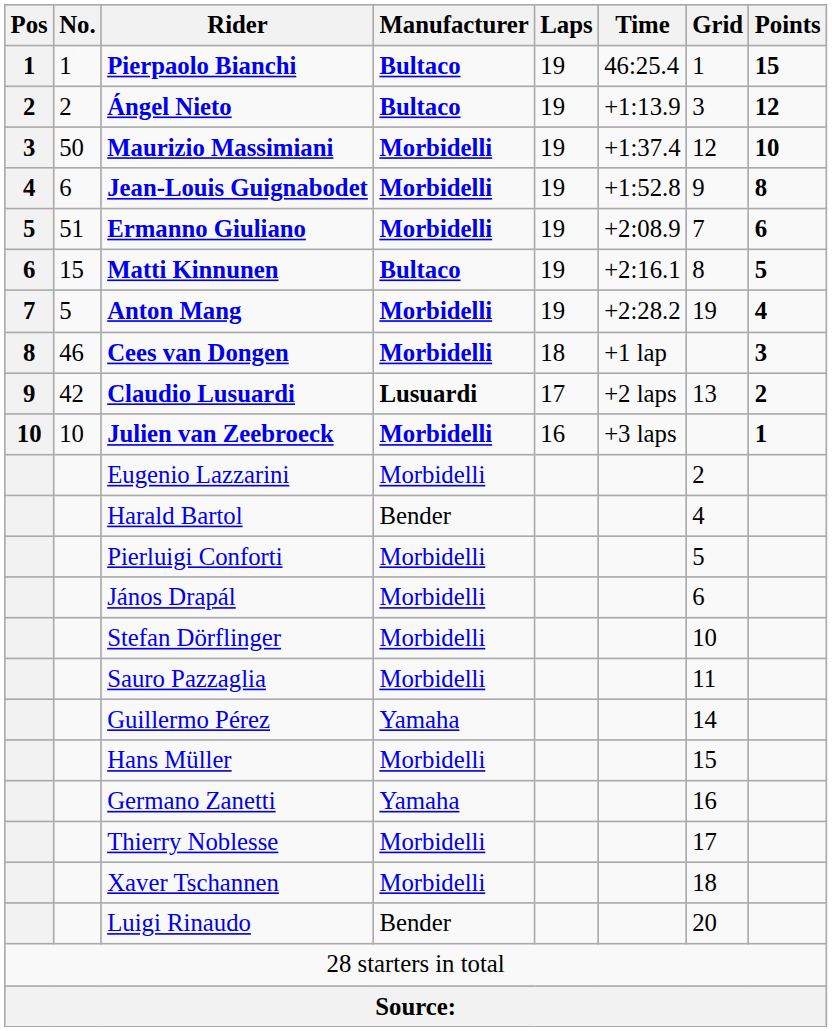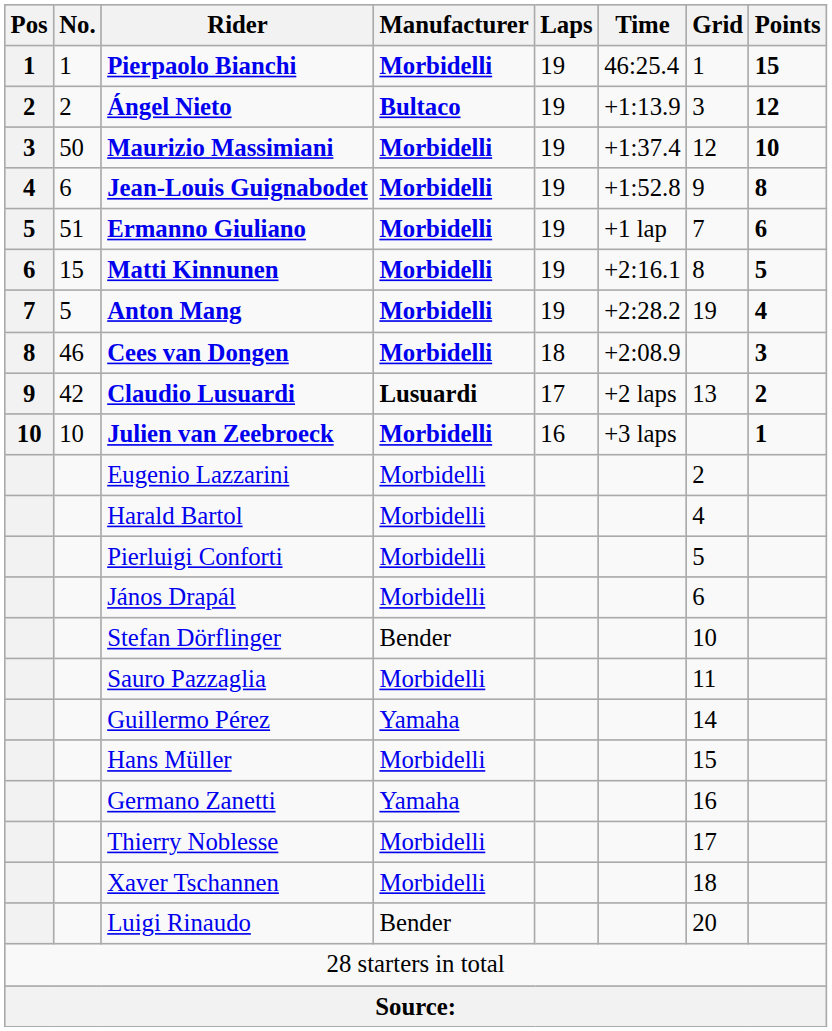 <table class="wikitable" style="font-size: 95%;">
 <tr>
 <th>Pos</th>
 <th>No.</th>
 <th>Rider</th>
 <th>Manufacturer</th>
 <th>Laps</th>
 <th>Time</th>
 <th>Grid</th>
 <th>Points</th>
 </tr>
 <tr>
 <th>1</th>
 <td>1</td>
 <td> <strong><a href='#'>Pierpaolo Bianchi</a></strong></td>
-<td><strong><a href='#'>Bultaco</a></strong></td>
+<td><strong><a href='#'>Morbidelli</a></strong></td>
 <td>19</td>
 <td>46:25.4</td>
 <td>1</td>
 <td><strong>15</strong></td>
 </tr>
 <tr>
 <th>2</th>
 <td>2</td>
 <td> <strong><a href='#'>Ángel Nieto</a></strong></td>
 <td><strong><a href='#'>Bultaco</a></strong></td>
 <td>19</td>
 <td>+1:13.9</td>
 <td>3</td>
 <td><strong>12</strong></td>
 </tr>
 <tr>
 <th>3</th>
 <td>50</td>
 <td> <strong><a href='#'>Maurizio Massimiani</a></strong></td>
 <td><strong><a href='#'>Morbidelli</a></strong></td>
 <td>19</td>
 <td>+1:37.4</td>
 <td>12</td>
 <td><strong>10</strong></td>
 </tr>
 <tr>
 <th>4</th>
 <td>6</td>
 <td> <strong><a href='#'>Jean-Louis Guignabodet</a></strong></td>
 <td><strong><a href='#'>Morbidelli</a></strong></td>
 <td>19</td>
 <td>+1:52.8</td>
 <td>9</td>
 <td><strong>8</strong></td>
 </tr>
 <tr>
 <th>5</th>
 <td>51</td>
 <td> <strong><a href='#'>Ermanno Giuliano</a></strong></td>
 <td><strong><a href='#'>Morbidelli</a></strong></td>
 <td>19</td>
-<td>+2:08.9</td>
+<td>+1 lap</td>
 <td>7</td>
 <td><strong>6</strong></td>
 </tr>
 <tr>
 <th>6</th>
 <td>15</td>
 <td> <strong><a href='#'>Matti Kinnunen</a></strong></td>
-<td><strong><a href='#'>Bultaco</a></strong></td>
+<td><strong><a href='#'>Morbidelli</a></strong></td>
 <td>19</td>
 <td>+2:16.1</td>
 <td>8</td>
 <td><strong>5</strong></td>
 </tr>
 <tr>
 <th>7</th>
 <td>5</td>
 <td> <strong><a href='#'>Anton Mang</a></strong></td>
 <td><strong><a href='#'>Morbidelli</a></strong></td>
 <td>19</td>
 <td>+2:28.2</td>
 <td>19</td>
 <td><strong>4</strong></td>
 </tr>
 <tr>
 <th>8</th>
 <td>46</td>
 <td> <strong><a href='#'>Cees van Dongen</a></strong></td>
 <td><strong><a href='#'>Morbidelli</a></strong></td>
 <td>18</td>
-<td>+1 lap</td>
+<td>+2:08.9</td>
 <td></td>
 <td><strong>3</strong></td>
 </tr>
 <tr>
 <th>9</th>
 <td>42</td>
 <td> <strong><a href='#'>Claudio Lusuardi</a></strong></td>
 <td><strong>Lusuardi</strong></td>
 <td>17</td>
 <td>+2 laps</td>
 <td>13</td>
 <td><strong>2</strong></td>
 </tr>
 <tr>
 <th>10</th>
 <td>10</td>
 <td> <strong><a href='#'>Julien van Zeebroeck</a></strong></td>
 <td><strong><a href='#'>Morbidelli</a></strong></td>
 <td>16</td>
 <td>+3 laps</td>
 <td></td>
 <td><strong>1</strong></td>
 </tr>
 <tr>
 <th></th>
 <td></td>
 <td> <a href='#'>Eugenio Lazzarini</a></td>
 <td><a href='#'>Morbidelli</a></td>
 <td></td>
 <td></td>
 <td>2</td>
 <td></td>
 </tr>
 <tr>
 <th></th>
 <td></td>
 <td> <a href='#'>Harald Bartol</a></td>
-<td>Bender</td>
+<td><a href='#'>Morbidelli</a></td>
 <td></td>
 <td></td>
 <td>4</td>
 <td></td>
 </tr>
 <tr>
 <th></th>
 <td></td>
 <td> <a href='#'>Pierluigi Conforti</a></td>
 <td><a href='#'>Morbidelli</a></td>
 <td></td>
 <td></td>
 <td>5</td>
 <td></td>
 </tr>
 <tr>
 <th></th>
 <td></td>
 <td> <a href='#'>János Drapál</a></td>
 <td><a href='#'>Morbidelli</a></td>
 <td></td>
 <td></td>
 <td>6</td>
 <td></td>
 </tr>
 <tr>
 <th></th>
 <td></td>
 <td> <a href='#'>Stefan Dörflinger</a></td>
-<td><a href='#'>Morbidelli</a></td>
+<td>Bender</td>
 <td></td>
 <td></td>
 <td>10</td>
 <td></td>
 </tr>
 <tr>
 <th></th>
 <td></td>
 <td> <a href='#'>Sauro Pazzaglia</a></td>
 <td><a href='#'>Morbidelli</a></td>
 <td></td>
 <td></td>
 <td>11</td>
 <td></td>
 </tr>
 <tr>
 <th></th>
 <td></td>
 <td> <a href='#'>Guillermo Pérez</a></td>
 <td><a href='#'>Yamaha</a></td>
 <td></td>
 <td></td>
 <td>14</td>
 <td></td>
 </tr>
 <tr>
 <th></th>
 <td></td>
 <td> <a href='#'>Hans Müller</a></td>
 <td><a href='#'>Morbidelli</a></td>
 <td></td>
 <td></td>
 <td>15</td>
 <td></td>
 </tr>
 <tr>
 <th></th>
 <td></td>
 <td> <a href='#'>Germano Zanetti</a></td>
 <td><a href='#'>Yamaha</a></td>
 <td></td>
 <td></td>
 <td>16</td>
 <td></td>
 </tr>
 <tr>
 <th></th>
 <td></td>
 <td> <a href='#'>Thierry Noblesse</a></td>
 <td><a href='#'>Morbidelli</a></td>
 <td></td>
 <td></td>
 <td>17</td>
 <td></td>
 </tr>
 <tr>
 <th></th>
 <td></td>
 <td> <a href='#'>Xaver Tschannen</a></td>
 <td><a href='#'>Morbidelli</a></td>
 <td></td>
 <td></td>
 <td>18</td>
 <td></td>
 </tr>
 <tr>
 <th></th>
 <td></td>
 <td> <a href='#'>Luigi Rinaudo</a></td>
 <td>Bender</td>
 <td></td>
 <td></td>
 <td>20</td>
 <td></td>
 </tr>
 <tr>
 <td colspan=8 align=center>28 starters in total</td>
 </tr>
 <tr>
 <th colspan=8>Source: </th>
 </tr>
 </table>
